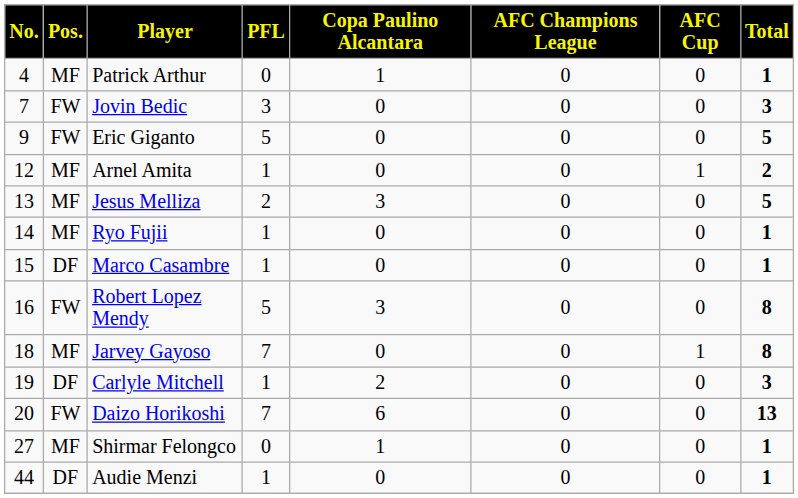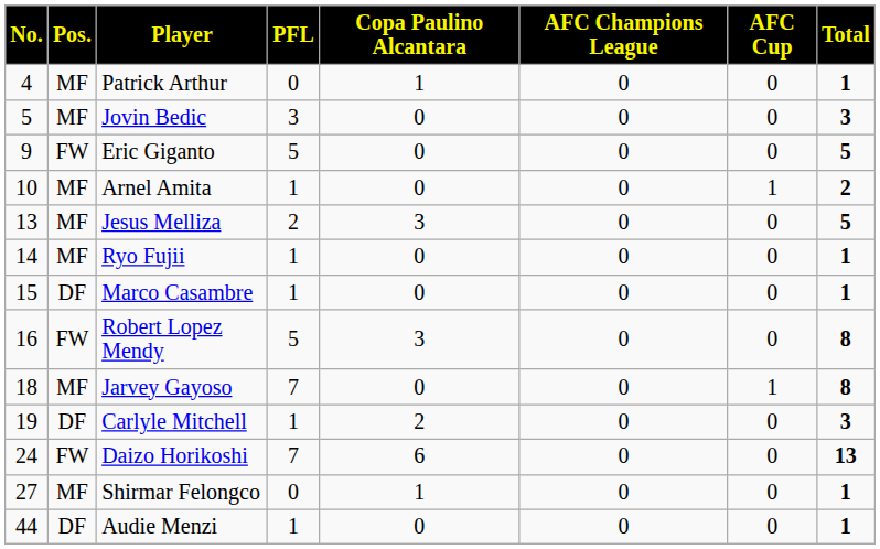 <table class="wikitable sortable" style="text-align:center; width:50%">
 <tr>
 <th style=background-color:#000000;color:#F8F500>No.</th>
 <th style=background-color:#000000;color:#F8F500>Pos.</th>
 <th style=background-color:#000000;color:#F8F500>Player</th>
 <th style=background-color:#000000;color:#F8F500>PFL</th>
 <th style=background-color:#000000;color:#F8F500>Copa Paulino Alcantara</th>
 <th style=background-color:#000000;color:#F8F500>AFC Champions League</th>
 <th style=background-color:#000000;color:#F8F500>AFC Cup</th>
 <th style=background-color:#000000;color:#F8F500>Total</th>
 </tr>
 <tr>
 <td>4</td>
 <td>MF</td>
 <td align=left> Patrick Arthur</td>
 <td>0</td>
 <td>1</td>
 <td>0</td>
 <td>0</td>
 <td><strong>1</strong></td>
 </tr>
 <tr>
-<td>7</td>
-<td>FW</td>
+<td>5</td>
+<td>MF</td>
 <td align=left> <a href='#'>Jovin Bedic</a></td>
 <td>3</td>
 <td>0</td>
 <td>0</td>
 <td>0</td>
 <td><strong>3</strong></td>
 </tr>
 <tr>
 <td>9</td>
 <td>FW</td>
 <td align=left> Eric Giganto</td>
 <td>5</td>
 <td>0</td>
 <td>0</td>
 <td>0</td>
 <td><strong>5</strong></td>
 </tr>
 <tr>
-<td>12</td>
+<td>10</td>
 <td>MF</td>
 <td align=left> Arnel Amita</td>
 <td>1</td>
 <td>0</td>
 <td>0</td>
 <td>1</td>
 <td><strong>2</strong></td>
 </tr>
 <tr>
 <td>13</td>
 <td>MF</td>
 <td align=left> <a href='#'>Jesus Melliza</a></td>
 <td>2</td>
 <td>3</td>
 <td>0</td>
 <td>0</td>
 <td><strong>5</strong></td>
 </tr>
 <tr>
 <td>14</td>
 <td>MF</td>
 <td align=left> <a href='#'>Ryo Fujii</a></td>
 <td>1</td>
 <td>0</td>
 <td>0</td>
 <td>0</td>
 <td><strong>1</strong></td>
 </tr>
 <tr>
 <td>15</td>
 <td>DF</td>
 <td align=left> <a href='#'>Marco Casambre</a></td>
 <td>1</td>
 <td>0</td>
 <td>0</td>
 <td>0</td>
 <td><strong>1</strong></td>
 </tr>
 <tr>
 <td>16</td>
 <td>FW</td>
 <td align=left> <a href='#'>Robert Lopez Mendy</a></td>
 <td>5</td>
 <td>3</td>
 <td>0</td>
 <td>0</td>
 <td><strong>8</strong></td>
 </tr>
 <tr>
 <td>18</td>
 <td>MF</td>
 <td align=left> <a href='#'>Jarvey Gayoso</a></td>
 <td>7</td>
 <td>0</td>
 <td>0</td>
 <td>1</td>
 <td><strong>8</strong></td>
 </tr>
 <tr>
 <td>19</td>
 <td>DF</td>
 <td align=left> <a href='#'>Carlyle Mitchell</a></td>
 <td>1</td>
 <td>2</td>
 <td>0</td>
 <td>0</td>
 <td><strong>3</strong></td>
 </tr>
 <tr>
-<td>20</td>
+<td>24</td>
 <td>FW</td>
 <td align=left> <a href='#'>Daizo Horikoshi</a></td>
 <td>7</td>
 <td>6</td>
 <td>0</td>
 <td>0</td>
 <td><strong>13</strong></td>
 </tr>
 <tr>
 <td>27</td>
 <td>MF</td>
 <td align=left> Shirmar Felongco</td>
 <td>0</td>
 <td>1</td>
 <td>0</td>
 <td>0</td>
 <td><strong>1</strong></td>
 </tr>
 <tr>
 <td>44</td>
 <td>DF</td>
 <td align=left> Audie Menzi</td>
 <td>1</td>
 <td>0</td>
 <td>0</td>
 <td>0</td>
 <td><strong>1</strong></td>
 </tr>
 <tr>
 </tr>
 </table>
